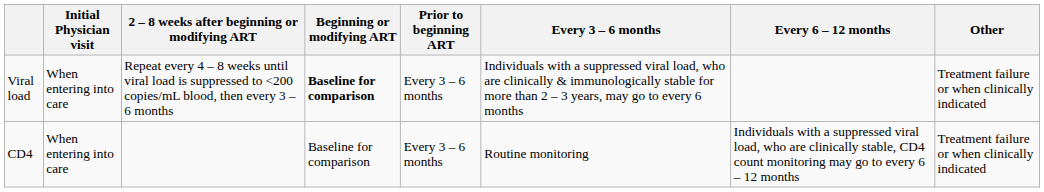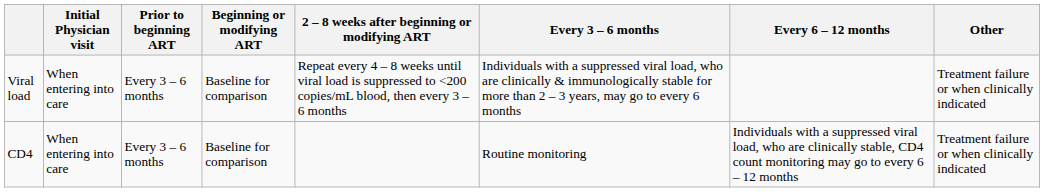 <table class="wikitable">
 <tr>
 <th></th>
 <th>Initial Physician visit</th>
+<th>Prior to beginning ART</th>
+<th>Beginning or modifying ART</th>
 <th>2 – 8 weeks after beginning or modifying ART</th>
-<th>Beginning or modifying ART</th>
-<th>Prior to beginning ART</th>
 <th>Every 3 – 6 months</th>
 <th>Every 6 – 12 months</th>
 <th>Other</th>
 </tr>
 <tr>
 <td>Viral load</td>
 <td>When entering into care</td>
+<td>Every 3 – 6 months</td>
+<td>Baseline for comparison</td>
 <td>Repeat every 4 – 8 weeks until viral load is suppressed to <200 copies/mL blood, then every 3 – 6 months</td>
-<td><strong>Baseline for comparison</strong></td>
-<td>Every 3 – 6 months</td>
 <td>Individuals with a suppressed viral load, who are clinically & immunologically stable for more than 2 – 3 years, may go to every 6 months</td>
 <td></td>
 <td>Treatment failure or when clinically indicated</td>
 </tr>
 <tr>
 <td>CD4</td>
 <td>When entering into care</td>
+<td>Every 3 – 6 months</td>
+<td>Baseline for comparison</td>
 <td></td>
-<td>Baseline for comparison</td>
-<td>Every 3 – 6 months</td>
 <td>Routine monitoring</td>
 <td>Individuals with a suppressed viral load, who are clinically stable, CD4 count monitoring may go to every 6 – 12 months</td>
 <td>Treatment failure or when clinically indicated</td>
 </tr>
 </table>
